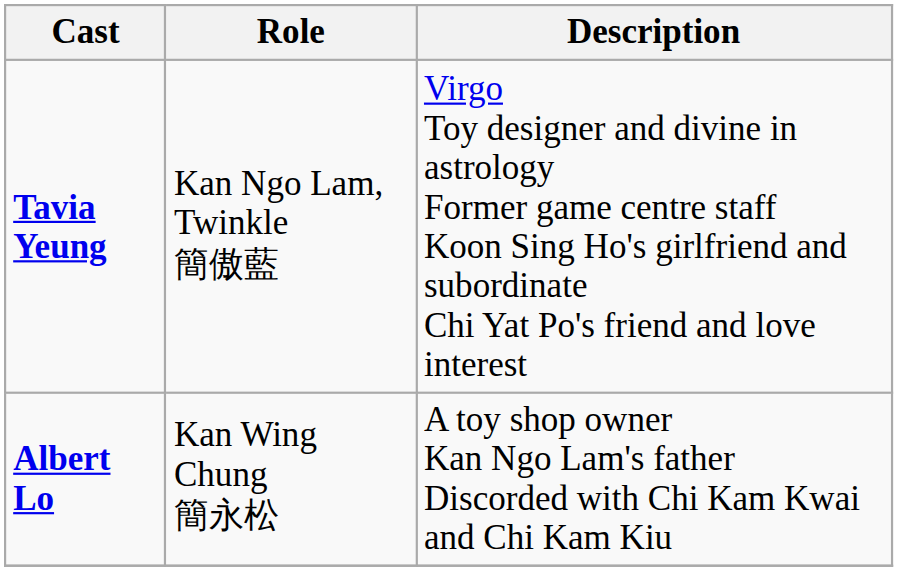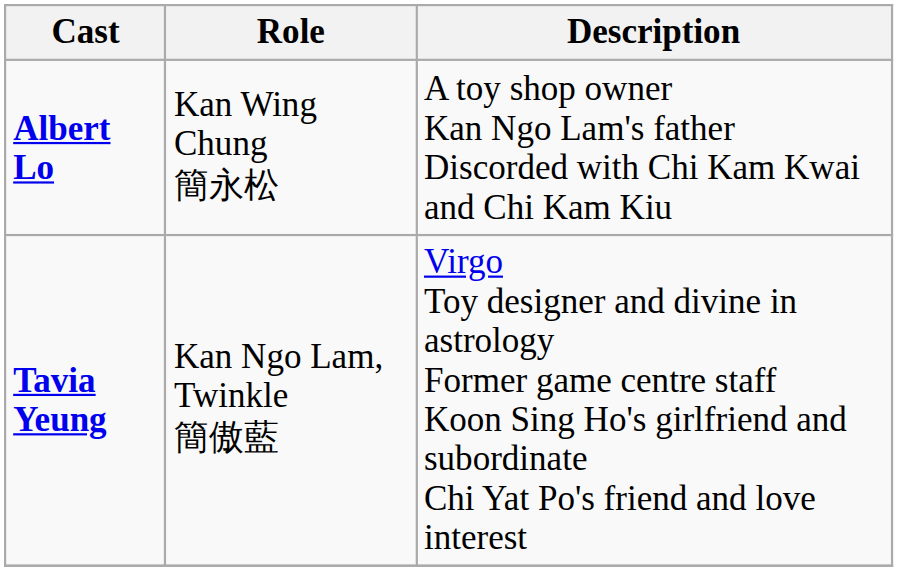 <table class="wikitable" width="65%">
 <tr>
 <th>Cast</th>
 <th>Role</th>
 <th>Description</th>
 </tr>
 <tr>
+<td><strong><a href='#'>Albert Lo</a></strong></td>
+<td>Kan Wing Chung<br>簡永松</td>
+<td>A toy shop owner<br>Kan Ngo Lam's father<br>Discorded with Chi Kam Kwai and Chi Kam Kiu</td>
+</tr>
+<tr>
 <td><strong><a href='#'>Tavia Yeung</a></strong></td>
 <td>Kan Ngo Lam, Twinkle<br>簡傲藍</td>
 <td><a href='#'>Virgo</a><br>Toy designer and divine in astrology<br>Former game centre staff<br>Koon Sing Ho's girlfriend and subordinate<br>Chi Yat Po's friend and love interest</td>
 </tr>
 <tr>
-<td><strong><a href='#'>Albert Lo</a></strong></td>
-<td>Kan Wing Chung<br>簡永松</td>
-<td>A toy shop owner<br>Kan Ngo Lam's father<br>Discorded with Chi Kam Kwai and Chi Kam Kiu</td>
-</tr>
-<tr>
 </tr>
 </table>
